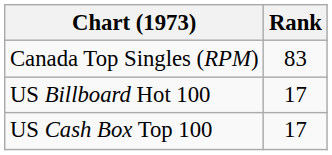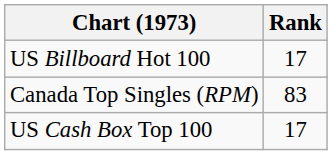 <table class="wikitable sortable">
 <tr>
 <th align="left">Chart (1973)</th>
 <th style="text-align:center;">Rank</th>
 </tr>
 <tr>
+<td>US <em>Billboard</em> Hot 100</td>
+<td style="text-align:center;">17</td>
+</tr>
+<tr>
 <td>Canada Top Singles (<em>RPM</em>)</td>
 <td style="text-align:center;">83</td>
-</tr>
-<tr>
-<td>US <em>Billboard</em> Hot 100</td>
-<td style="text-align:center;">17</td>
 </tr>
 <tr>
 <td>US <em>Cash Box</em> Top 100</td>
 <td style="text-align:center;">17</td>
 </tr>
 </table>
